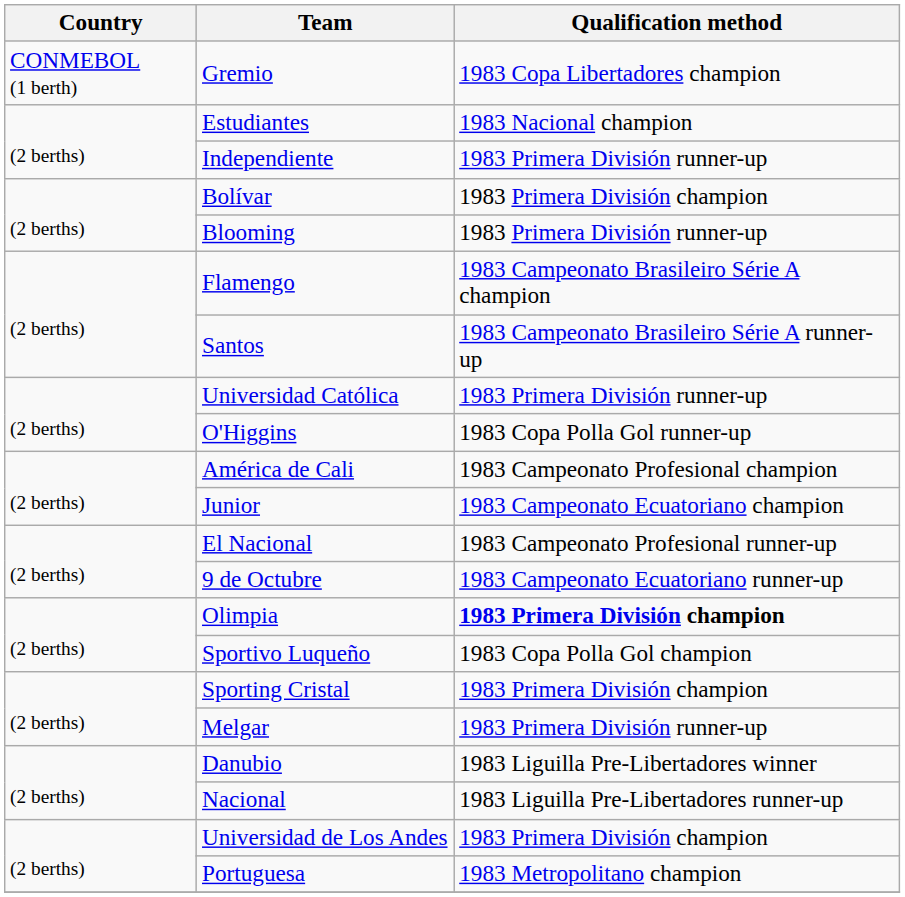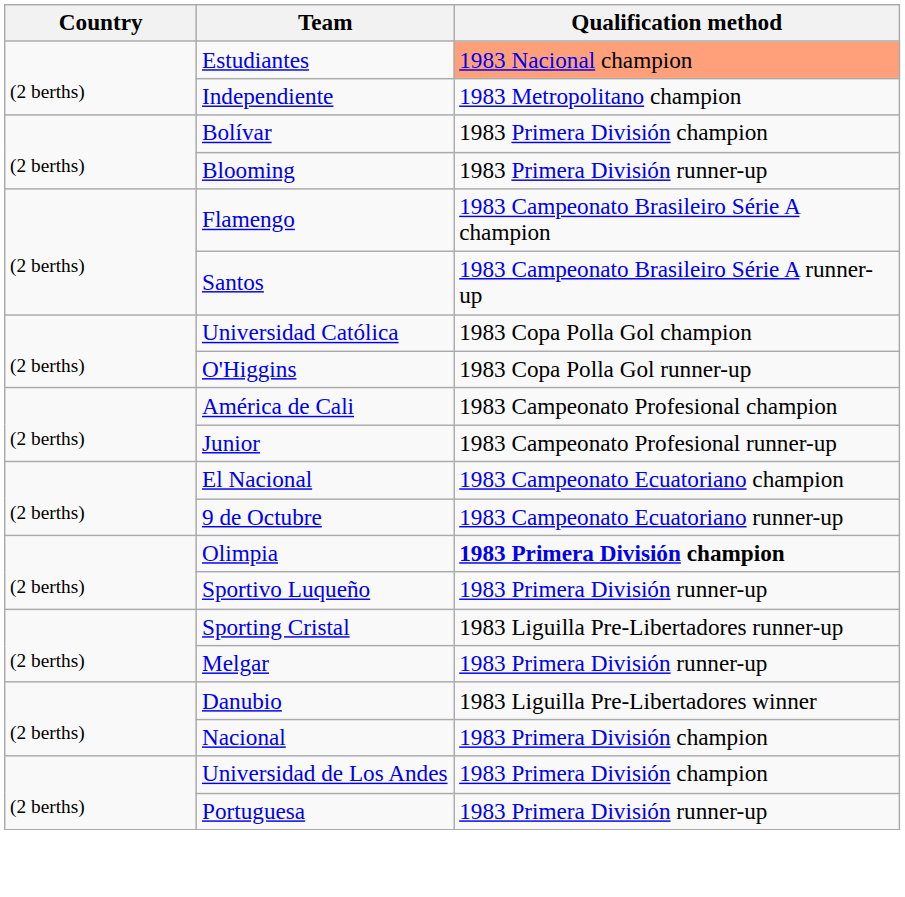 <table class="wikitable">
 <tr>
 <th width=125>Country</th>
 <th width=170>Team</th>
 <th width=300>Qualification method</th>
 </tr>
 <tr>
-<td><a href='#'>CONMEBOL</a><br><small>(1 berth)</small></td>
-<td><a href='#'>Gremio</a></td>
-<td><a href='#'>1983 Copa Libertadores</a> champion</td>
-</tr>
-<tr>
 <td rowspan="2"><br><small>(2 berths)</small></td>
 <td><a href='#'>Estudiantes</a></td>
-<td><a href='#'>1983 Nacional</a> champion</td>
+<td style="background: lightsalmon;"><a href='#'>1983 Nacional</a> champion</td>
 </tr>
 <tr>
 <td><a href='#'>Independiente</a></td>
-<td><a href='#'>1983 Primera División</a> runner-up</td>
+<td><a href='#'>1983 Metropolitano</a> champion</td>
 </tr>
 <tr>
 <td rowspan="2"><br><small>(2 berths)</small></td>
 <td><a href='#'>Bolívar</a></td>
 <td>1983 <a href='#'>Primera División</a> champion</td>
 </tr>
 <tr>
 <td><a href='#'>Blooming</a></td>
 <td>1983 <a href='#'>Primera División</a> runner-up</td>
 </tr>
 <tr>
 <td rowspan="2"><br><small>(2 berths)</small></td>
 <td><a href='#'>Flamengo</a></td>
 <td><a href='#'>1983 Campeonato Brasileiro Série A</a> champion</td>
 </tr>
 <tr>
 <td><a href='#'>Santos</a></td>
 <td><a href='#'>1983 Campeonato Brasileiro Série A</a> runner-up</td>
 </tr>
 <tr>
 <td rowspan="2"><br><small>(2 berths)</small></td>
 <td><a href='#'>Universidad Católica</a></td>
-<td><a href='#'>1983 Primera División</a> runner-up</td>
+<td>1983 Copa Polla Gol champion</td>
 </tr>
 <tr>
 <td><a href='#'>O'Higgins</a></td>
 <td>1983 Copa Polla Gol runner-up</td>
 </tr>
 <tr>
 <td rowspan="2"><br><small>(2 berths)</small></td>
 <td><a href='#'>América de Cali</a></td>
 <td>1983 Campeonato Profesional champion</td>
 </tr>
 <tr>
 <td><a href='#'>Junior</a></td>
-<td><a href='#'>1983 Campeonato Ecuatoriano</a> champion</td>
+<td>1983 Campeonato Profesional runner-up</td>
 </tr>
 <tr>
 <td rowspan="2"><br><small>(2 berths)</small></td>
 <td><a href='#'>El Nacional</a></td>
-<td>1983 Campeonato Profesional runner-up</td>
+<td><a href='#'>1983 Campeonato Ecuatoriano</a> champion</td>
 </tr>
 <tr>
 <td><a href='#'>9 de Octubre</a></td>
 <td><a href='#'>1983 Campeonato Ecuatoriano</a> runner-up</td>
 </tr>
 <tr>
 <td rowspan="2"><br><small>(2 berths)</small></td>
 <td><a href='#'>Olimpia</a></td>
 <td><strong><a href='#'>1983 Primera División</a> champion</strong></td>
 </tr>
 <tr>
 <td><a href='#'>Sportivo Luqueño</a></td>
-<td>1983 Copa Polla Gol champion</td>
+<td><a href='#'>1983 Primera División</a> runner-up</td>
 </tr>
 <tr>
 <td rowspan="2"><br><small>(2 berths)</small></td>
 <td><a href='#'>Sporting Cristal</a></td>
-<td><a href='#'>1983 Primera División</a> champion</td>
+<td>1983 Liguilla Pre-Libertadores runner-up</td>
 </tr>
 <tr>
 <td><a href='#'>Melgar</a></td>
 <td><a href='#'>1983 Primera División</a> runner-up</td>
 </tr>
 <tr>
 <td rowspan="2"><br><small>(2 berths)</small></td>
 <td><a href='#'>Danubio</a></td>
 <td>1983 Liguilla Pre-Libertadores winner</td>
 </tr>
 <tr>
 <td><a href='#'>Nacional</a></td>
-<td>1983 Liguilla Pre-Libertadores runner-up</td>
+<td><a href='#'>1983 Primera División</a> champion</td>
 </tr>
 <tr>
 <td rowspan="2"><br><small>(2 berths)</small></td>
 <td><a href='#'>Universidad de Los Andes</a></td>
 <td><a href='#'>1983 Primera División</a> champion</td>
 </tr>
 <tr>
 <td><a href='#'>Portuguesa</a></td>
-<td><a href='#'>1983 Metropolitano</a> champion</td>
+<td><a href='#'>1983 Primera División</a> runner-up</td>
 </tr>
 <tr>
 </tr>
 </table>
